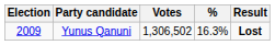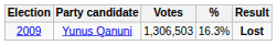 <table class="wikitable" style="text-align:center">
 <tr>
 <th>Election</th>
 <th>Party candidate</th>
 <th>Votes</th>
 <th>%</th>
 <th>Result</th>
 </tr>
 <tr>
 <td><a href='#'>2009</a></td>
 <td><a href='#'>Yunus Qanuni</a></td>
-<td>1,306,502</td>
+<td>1,306,503</td>
 <td>16.3%</td>
 <td><strong>Lost</strong> </td>
 </tr>
 </table>
